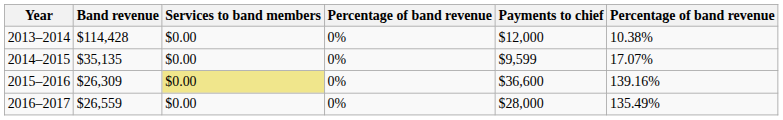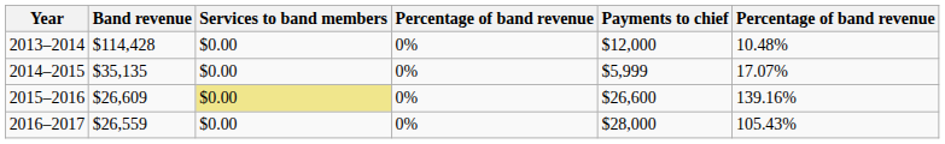 <table class="wikitable">
 <tr>
 <th>Year</th>
 <th>Band revenue</th>
 <th>Services to band members</th>
 <th>Percentage of band revenue</th>
 <th>Payments to chief</th>
 <th>Percentage of band revenue</th>
 </tr>
 <tr>
 <td>2013–2014</td>
 <td>$114,428</td>
 <td>$0.00</td>
 <td>0%</td>
 <td>$12,000</td>
-<td>10.38%</td>
+<td>10.48%</td>
 </tr>
 <tr>
 <td>2014–2015</td>
 <td>$35,135</td>
 <td>$0.00</td>
 <td>0%</td>
-<td>$9,599</td>
+<td>$5,999</td>
 <td>17.07%</td>
 </tr>
 <tr>
 <td>2015–2016</td>
-<td>$26,309</td>
+<td>$26,609</td>
 <td style="background: khaki;">$0.00</td>
 <td>0%</td>
-<td>$36,600</td>
+<td>$26,600</td>
 <td>139.16%</td>
 </tr>
 <tr>
 <td>2016–2017</td>
 <td>$26,559</td>
 <td>$0.00</td>
 <td>0%</td>
 <td>$28,000</td>
-<td>135.49%</td>
+<td>105.43%</td>
 </tr>
 </table>
